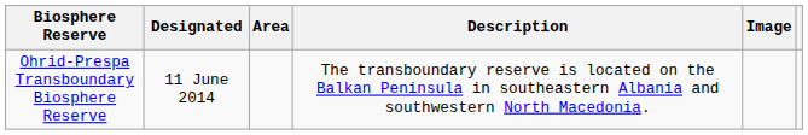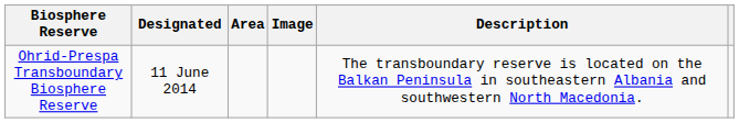 <table class="wikitable sortable" style="margin:0 1em 0 0; font-size:90%;">
 <tr style="background:#efefef;">
 <th scope="col">Biosphere Reserve</th>
 <th scope="col">Designated</th>
 <th scope="col">Area</th>
+<th scope="col">Image</th>
 <th scope="col">Description</th>
-<th scope="col">Image</th>
 <th scope="col"></th>
 </tr>
 <tr>
 <td style="text-align:center;"><a href='#'>Ohrid-Prespa<br>Transboundary<br>Biosphere Reserve</a></td>
 <td style="text-align:center;">11 June 2014</td>
 <td style="text-align:center;"></td>
+<td style="text-align:center;"></td>
 <td style="text-align:center;">The transboundary reserve is located on the <a href='#'>Balkan Peninsula</a> in southeastern <a href='#'>Albania</a> and southwestern <a href='#'>North Macedonia</a>.</td>
-<td style="text-align:center;"></td>
 <td style="text-align:center;"></td>
 </tr>
 </table>
